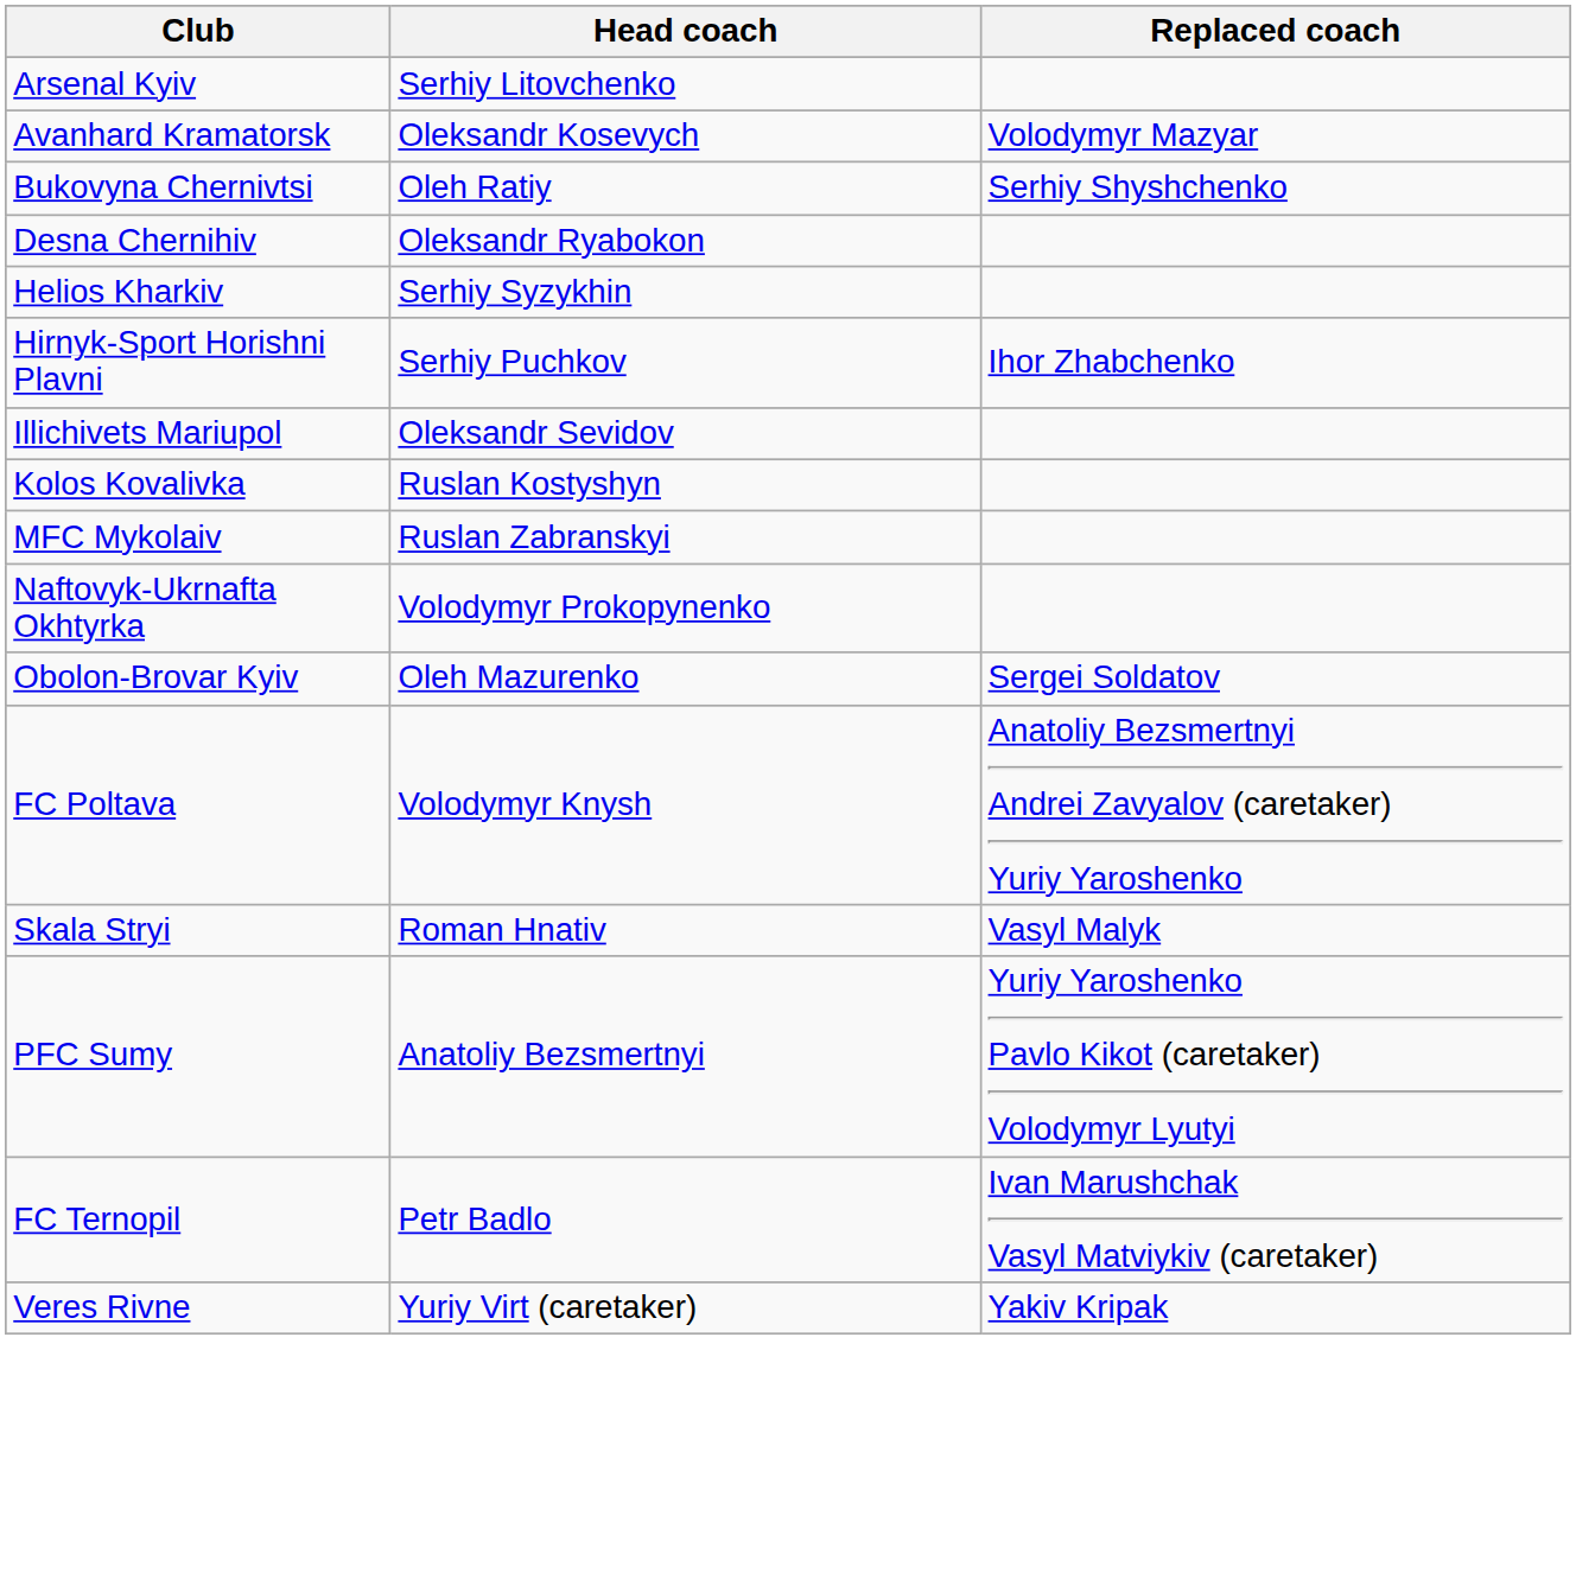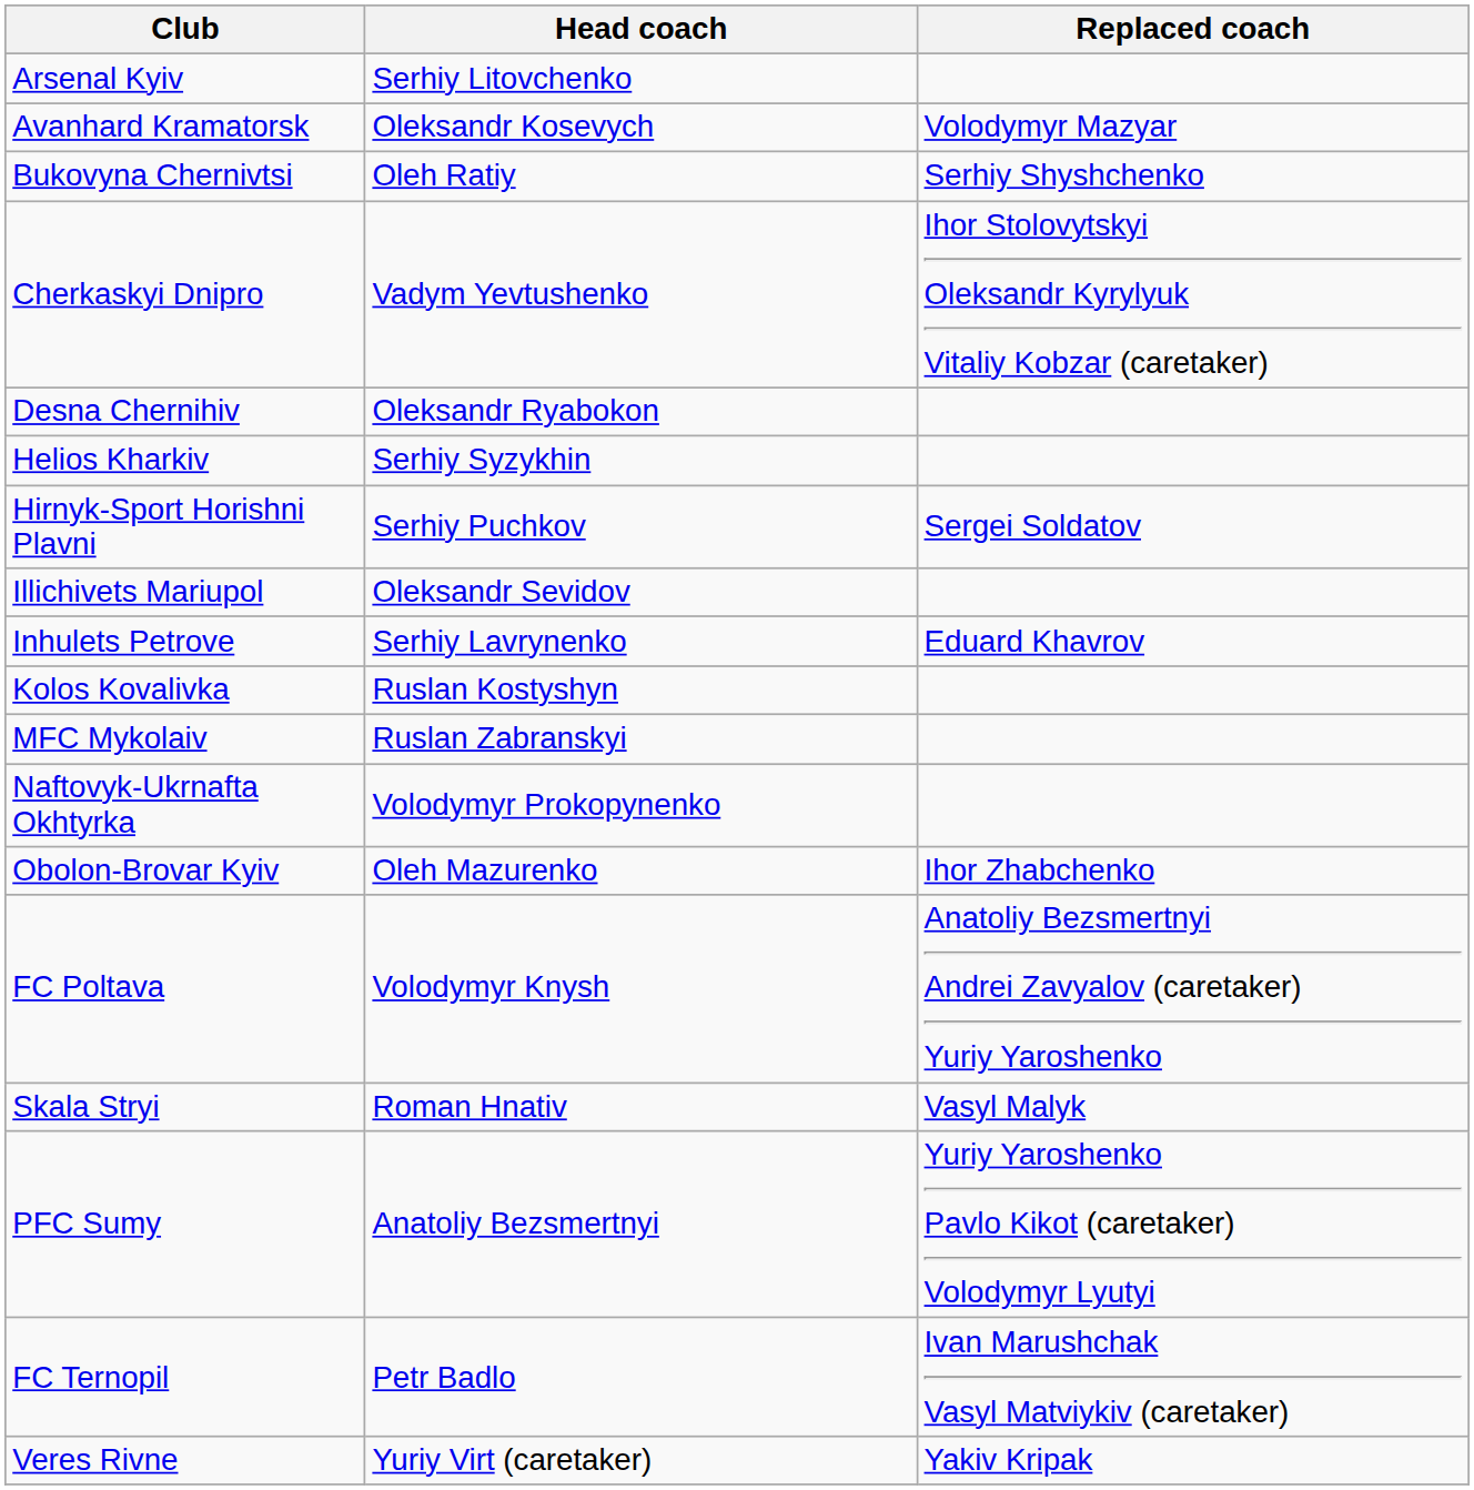 <table class="wikitable">
 <tr>
 <th width="180">Club</th>
 <th width="280">Head coach</th>
 <th width="280">Replaced coach</th>
 </tr>
 <tr>
 <td><a href='#'>Arsenal Kyiv</a></td>
 <td> <a href='#'>Serhiy Litovchenko</a></td>
 <td></td>
 </tr>
 <tr>
 <td><a href='#'>Avanhard Kramatorsk</a></td>
 <td> <a href='#'>Oleksandr Kosevych</a></td>
 <td> <a href='#'>Volodymyr Mazyar</a></td>
 </tr>
 <tr>
 <td><a href='#'>Bukovyna Chernivtsi</a></td>
 <td> <a href='#'>Oleh Ratiy</a></td>
 <td> <a href='#'>Serhiy Shyshchenko</a></td>
 </tr>
 <tr>
+<td><a href='#'>Cherkaskyi Dnipro</a></td>
+<td> <a href='#'>Vadym Yevtushenko</a></td>
+<td> <a href='#'>Ihor Stolovytskyi</a><hr> <a href='#'>Oleksandr Kyrylyuk</a><hr> <a href='#'>Vitaliy Kobzar</a> (caretaker)</td>
+</tr>
+<tr>
 <td><a href='#'>Desna Chernihiv</a></td>
 <td> <a href='#'>Oleksandr Ryabokon</a></td>
 <td></td>
 </tr>
 <tr>
 <td><a href='#'>Helios Kharkiv</a></td>
 <td> <a href='#'>Serhiy Syzykhin</a></td>
 <td></td>
 </tr>
 <tr>
 <td><a href='#'>Hirnyk-Sport Horishni Plavni</a></td>
 <td> <a href='#'>Serhiy Puchkov</a></td>
-<td> <a href='#'>Ihor Zhabchenko</a></td>
+<td> <a href='#'>Sergei Soldatov</a></td>
 </tr>
 <tr>
 <td><a href='#'>Illichivets Mariupol</a></td>
 <td> <a href='#'>Oleksandr Sevidov</a></td>
 <td></td>
+</tr>
+<tr>
+<td><a href='#'>Inhulets Petrove</a></td>
+<td> <a href='#'>Serhiy Lavrynenko</a></td>
+<td> <a href='#'>Eduard Khavrov</a></td>
 </tr>
 <tr>
 <td><a href='#'>Kolos Kovalivka</a></td>
 <td> <a href='#'>Ruslan Kostyshyn</a></td>
 <td></td>
 </tr>
 <tr>
 <td><a href='#'>MFC Mykolaiv</a></td>
 <td> <a href='#'>Ruslan Zabranskyi</a></td>
 <td></td>
 </tr>
 <tr>
 <td><a href='#'>Naftovyk-Ukrnafta Okhtyrka</a></td>
 <td> <a href='#'>Volodymyr Prokopynenko</a></td>
 <td></td>
 </tr>
 <tr>
 <td><a href='#'>Obolon-Brovar Kyiv</a></td>
 <td> <a href='#'>Oleh Mazurenko</a></td>
-<td> <a href='#'>Sergei Soldatov</a></td>
+<td> <a href='#'>Ihor Zhabchenko</a></td>
 </tr>
 <tr>
 <td><a href='#'>FC Poltava</a></td>
 <td> <a href='#'>Volodymyr Knysh</a></td>
 <td> <a href='#'>Anatoliy Bezsmertnyi</a><hr>  <a href='#'>Andrei Zavyalov</a> (caretaker)<hr> <a href='#'>Yuriy Yaroshenko</a></td>
 </tr>
 <tr>
 <td><a href='#'>Skala Stryi</a></td>
 <td> <a href='#'>Roman Hnativ</a></td>
 <td> <a href='#'>Vasyl Malyk</a></td>
 </tr>
 <tr>
 <td><a href='#'>PFC Sumy</a></td>
 <td> <a href='#'>Anatoliy Bezsmertnyi</a></td>
 <td> <a href='#'>Yuriy Yaroshenko</a><hr> <a href='#'>Pavlo Kikot</a> (caretaker)<hr> <a href='#'>Volodymyr Lyutyi</a></td>
 </tr>
 <tr>
 <td><a href='#'>FC Ternopil</a></td>
 <td> <a href='#'>Petr Badlo</a></td>
 <td> <a href='#'>Ivan Marushchak</a><hr> <a href='#'>Vasyl Matviykiv</a> (caretaker)</td>
 </tr>
 <tr>
 <td><a href='#'>Veres Rivne</a></td>
 <td> <a href='#'>Yuriy Virt</a> (caretaker)</td>
 <td> <a href='#'>Yakiv Kripak</a></td>
 </tr>
 </table>
